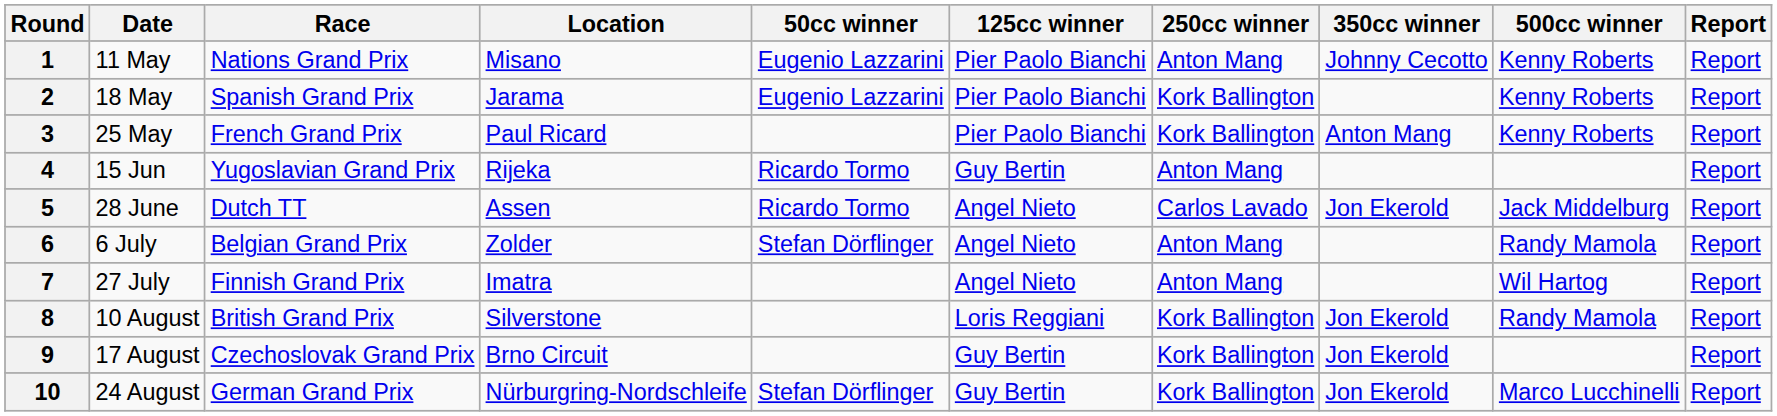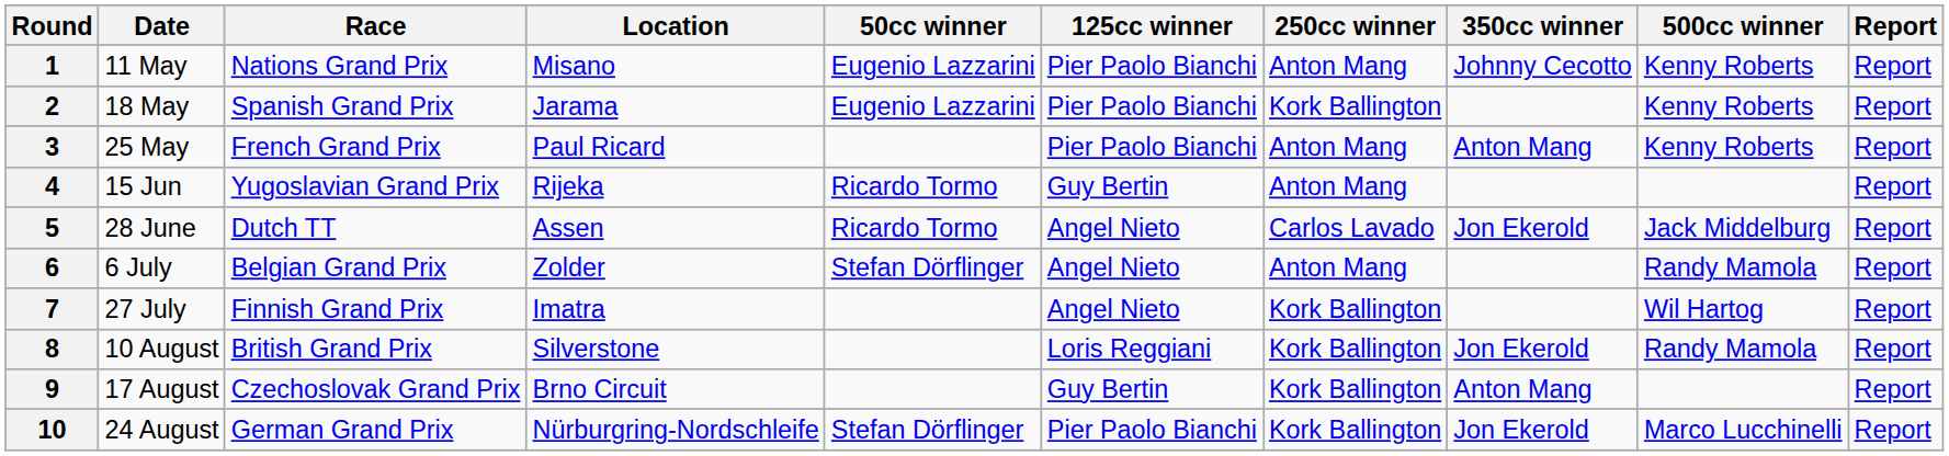 <table class="wikitable"  style="margin:auto; font-size:85%;">
 <tr>
 <th>Round</th>
 <th>Date</th>
 <th>Race</th>
 <th>Location</th>
 <th>50cc winner</th>
 <th>125cc winner</th>
 <th>250cc winner</th>
 <th>350cc winner</th>
 <th>500cc winner</th>
 <th>Report</th>
 </tr>
 <tr>
 <th>1</th>
 <td>11 May</td>
 <td> <a href='#'>Nations Grand Prix</a></td>
 <td><a href='#'>Misano</a></td>
 <td> <a href='#'>Eugenio Lazzarini</a></td>
 <td> <a href='#'>Pier Paolo Bianchi</a></td>
 <td> <a href='#'>Anton Mang</a></td>
 <td> <a href='#'>Johnny Cecotto</a></td>
 <td> <a href='#'>Kenny Roberts</a></td>
 <td><a href='#'>Report</a></td>
 </tr>
 <tr>
 <th>2</th>
 <td>18 May</td>
 <td> <a href='#'>Spanish Grand Prix</a></td>
 <td><a href='#'>Jarama</a></td>
 <td> <a href='#'>Eugenio Lazzarini</a></td>
 <td> <a href='#'>Pier Paolo Bianchi</a></td>
 <td> <a href='#'>Kork Ballington</a></td>
 <td></td>
 <td> <a href='#'>Kenny Roberts</a></td>
 <td><a href='#'>Report</a></td>
 </tr>
 <tr>
 <th>3</th>
 <td>25 May</td>
 <td> <a href='#'>French Grand Prix</a></td>
 <td><a href='#'>Paul Ricard</a></td>
 <td></td>
 <td> <a href='#'>Pier Paolo Bianchi</a></td>
-<td> <a href='#'>Kork Ballington</a></td>
+<td> <a href='#'>Anton Mang</a></td>
 <td> <a href='#'>Anton Mang</a></td>
 <td> <a href='#'>Kenny Roberts</a></td>
 <td><a href='#'>Report</a></td>
 </tr>
 <tr>
 <th>4</th>
 <td>15 Jun</td>
 <td> <a href='#'>Yugoslavian Grand Prix</a></td>
 <td><a href='#'>Rijeka</a></td>
 <td> <a href='#'>Ricardo Tormo</a></td>
 <td> <a href='#'>Guy Bertin</a></td>
 <td> <a href='#'>Anton Mang</a></td>
 <td></td>
 <td></td>
 <td><a href='#'>Report</a></td>
 </tr>
 <tr>
 <th>5</th>
 <td>28 June</td>
 <td> <a href='#'>Dutch TT</a></td>
 <td><a href='#'>Assen</a></td>
 <td> <a href='#'>Ricardo Tormo</a></td>
 <td> <a href='#'>Angel Nieto</a></td>
 <td> <a href='#'>Carlos Lavado</a></td>
 <td> <a href='#'>Jon Ekerold</a></td>
 <td> <a href='#'>Jack Middelburg</a></td>
 <td><a href='#'>Report</a></td>
 </tr>
 <tr>
 <th>6</th>
 <td>6 July</td>
 <td> <a href='#'>Belgian Grand Prix</a></td>
 <td><a href='#'>Zolder</a></td>
 <td> <a href='#'>Stefan Dörflinger</a></td>
 <td> <a href='#'>Angel Nieto</a></td>
 <td> <a href='#'>Anton Mang</a></td>
 <td></td>
 <td> <a href='#'>Randy Mamola</a></td>
 <td><a href='#'>Report</a></td>
 </tr>
 <tr>
 <th>7</th>
 <td>27 July</td>
 <td> <a href='#'>Finnish Grand Prix</a></td>
 <td><a href='#'>Imatra</a></td>
 <td></td>
 <td> <a href='#'>Angel Nieto</a></td>
-<td> <a href='#'>Anton Mang</a></td>
+<td> <a href='#'>Kork Ballington</a></td>
 <td></td>
 <td> <a href='#'>Wil Hartog</a></td>
 <td><a href='#'>Report</a></td>
 </tr>
 <tr>
 <th>8</th>
 <td>10 August</td>
 <td> <a href='#'>British Grand Prix</a></td>
 <td><a href='#'>Silverstone</a></td>
 <td></td>
 <td> <a href='#'>Loris Reggiani</a></td>
 <td> <a href='#'>Kork Ballington</a></td>
 <td> <a href='#'>Jon Ekerold</a></td>
 <td> <a href='#'>Randy Mamola</a></td>
 <td><a href='#'>Report</a></td>
 </tr>
 <tr>
 <th>9</th>
 <td>17 August</td>
 <td> <a href='#'>Czechoslovak Grand Prix</a></td>
 <td><a href='#'>Brno Circuit</a></td>
 <td></td>
 <td> <a href='#'>Guy Bertin</a></td>
 <td> <a href='#'>Kork Ballington</a></td>
-<td> <a href='#'>Jon Ekerold</a></td>
+<td> <a href='#'>Anton Mang</a></td>
 <td></td>
 <td><a href='#'>Report</a></td>
 </tr>
 <tr>
 <th>10</th>
 <td>24 August</td>
 <td> <a href='#'>German Grand Prix</a></td>
 <td><a href='#'>Nürburgring-Nordschleife</a></td>
 <td> <a href='#'>Stefan Dörflinger</a></td>
-<td> <a href='#'>Guy Bertin</a></td>
+<td> <a href='#'>Pier Paolo Bianchi</a></td>
 <td> <a href='#'>Kork Ballington</a></td>
 <td> <a href='#'>Jon Ekerold</a></td>
 <td> <a href='#'>Marco Lucchinelli</a></td>
 <td><a href='#'>Report</a></td>
 </tr>
 </table>
